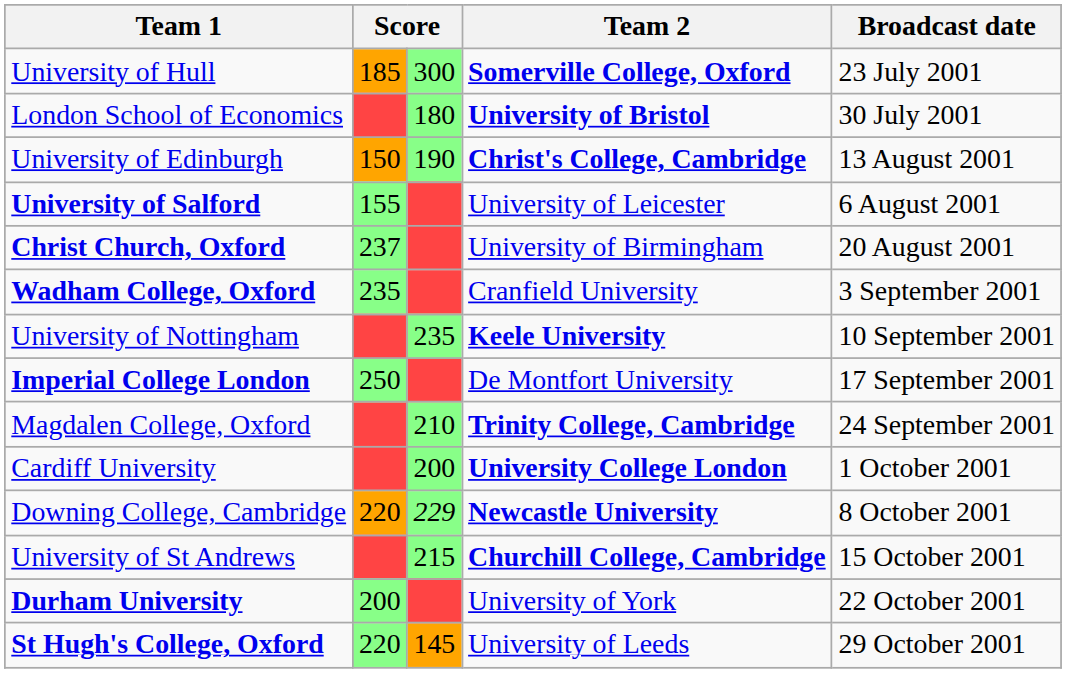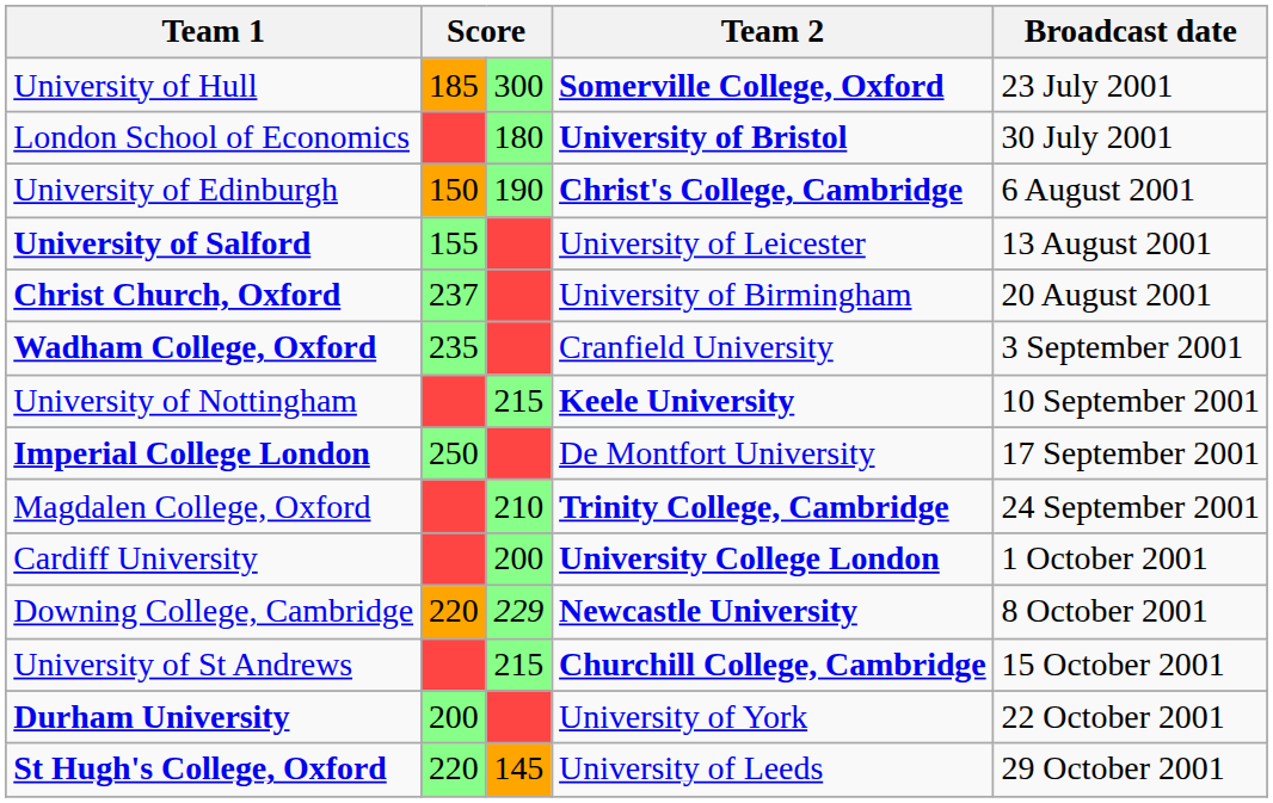 <table class="wikitable" border="1">
 <tr>
 <th>Team 1</th>
 <th colspan=2>Score</th>
 <th>Team 2</th>
 <th>Broadcast date</th>
 </tr>
 <tr>
 <td><a href='#'>University of Hull</a></td>
 <td style="background:orange">185</td>
 <td style="background:#88ff88">300</td>
 <td><strong><a href='#'>Somerville College, Oxford</a></strong></td>
 <td>23 July 2001</td>
 </tr>
 <tr>
 <td><a href='#'>London School of Economics</a></td>
 <td style="background:#ff4444"></td>
 <td style="background:#88ff88">180</td>
 <td><strong><a href='#'>University of Bristol</a></strong></td>
 <td>30 July 2001</td>
 </tr>
 <tr>
 <td><a href='#'>University of Edinburgh</a></td>
 <td style="background:orange">150</td>
 <td style="background:#88ff88">190</td>
 <td><strong><a href='#'>Christ's College, Cambridge</a></strong></td>
-<td>13 August 2001</td>
+<td>6 August 2001</td>
 </tr>
 <tr>
 <td><strong><a href='#'>University of Salford</a></strong></td>
 <td style="background:#88ff88">155</td>
 <td style="background:#ff4444"></td>
 <td><a href='#'>University of Leicester</a></td>
-<td>6 August 2001</td>
+<td>13 August 2001</td>
 </tr>
 <tr>
 <td><strong><a href='#'>Christ Church, Oxford</a></strong></td>
 <td style="background:#88ff88">237</td>
 <td style="background:#ff4444"></td>
 <td><a href='#'>University of Birmingham</a></td>
 <td>20 August 2001</td>
 </tr>
 <tr>
 <td><strong><a href='#'>Wadham College, Oxford</a></strong></td>
 <td style="background:#88ff88">235</td>
 <td style="background:#ff4444"></td>
 <td><a href='#'>Cranfield University</a></td>
 <td>3 September 2001</td>
 </tr>
 <tr>
 <td><a href='#'>University of Nottingham</a></td>
 <td style="background:#ff4444"></td>
-<td style="background:#88ff88">235</td>
+<td style="background:#88ff88">215</td>
 <td><strong><a href='#'>Keele University</a></strong></td>
 <td>10 September 2001</td>
 </tr>
 <tr>
 <td><strong><a href='#'>Imperial College London</a></strong></td>
 <td style="background:#88ff88">250</td>
 <td style="background:#ff4444"></td>
 <td><a href='#'>De Montfort University</a></td>
 <td>17 September 2001</td>
 </tr>
 <tr>
 <td><a href='#'>Magdalen College, Oxford</a></td>
 <td style="background:#ff4444"></td>
 <td style="background:#88ff88">210</td>
 <td><strong><a href='#'>Trinity College, Cambridge</a></strong></td>
 <td>24 September 2001</td>
 </tr>
 <tr>
 <td><a href='#'>Cardiff University</a></td>
 <td style="background:#ff4444"></td>
 <td style="background:#88ff88">200</td>
 <td><strong><a href='#'>University College London</a></strong></td>
 <td>1 October 2001</td>
 </tr>
 <tr>
 <td><a href='#'>Downing College, Cambridge</a></td>
 <td style="background:orange">220</td>
 <td style="background:#88ff88"><em>229</em></td>
 <td><strong><a href='#'>Newcastle University</a></strong></td>
 <td>8 October 2001</td>
 </tr>
 <tr>
 <td><a href='#'>University of St Andrews</a></td>
 <td style="background:#ff4444"></td>
 <td style="background:#88ff88">215</td>
 <td><strong><a href='#'>Churchill College, Cambridge</a></strong></td>
 <td>15 October 2001</td>
 </tr>
 <tr>
 <td><strong><a href='#'>Durham University</a></strong></td>
 <td style="background:#88ff88">200</td>
 <td style="background:#ff4444"></td>
 <td><a href='#'>University of York</a></td>
 <td>22 October 2001</td>
 </tr>
 <tr>
 <td><strong><a href='#'>St Hugh's College, Oxford</a></strong></td>
 <td style="background:#88ff88">220</td>
 <td style="background:orange">145</td>
 <td><a href='#'>University of Leeds</a></td>
 <td>29 October 2001</td>
 </tr>
 </table>
